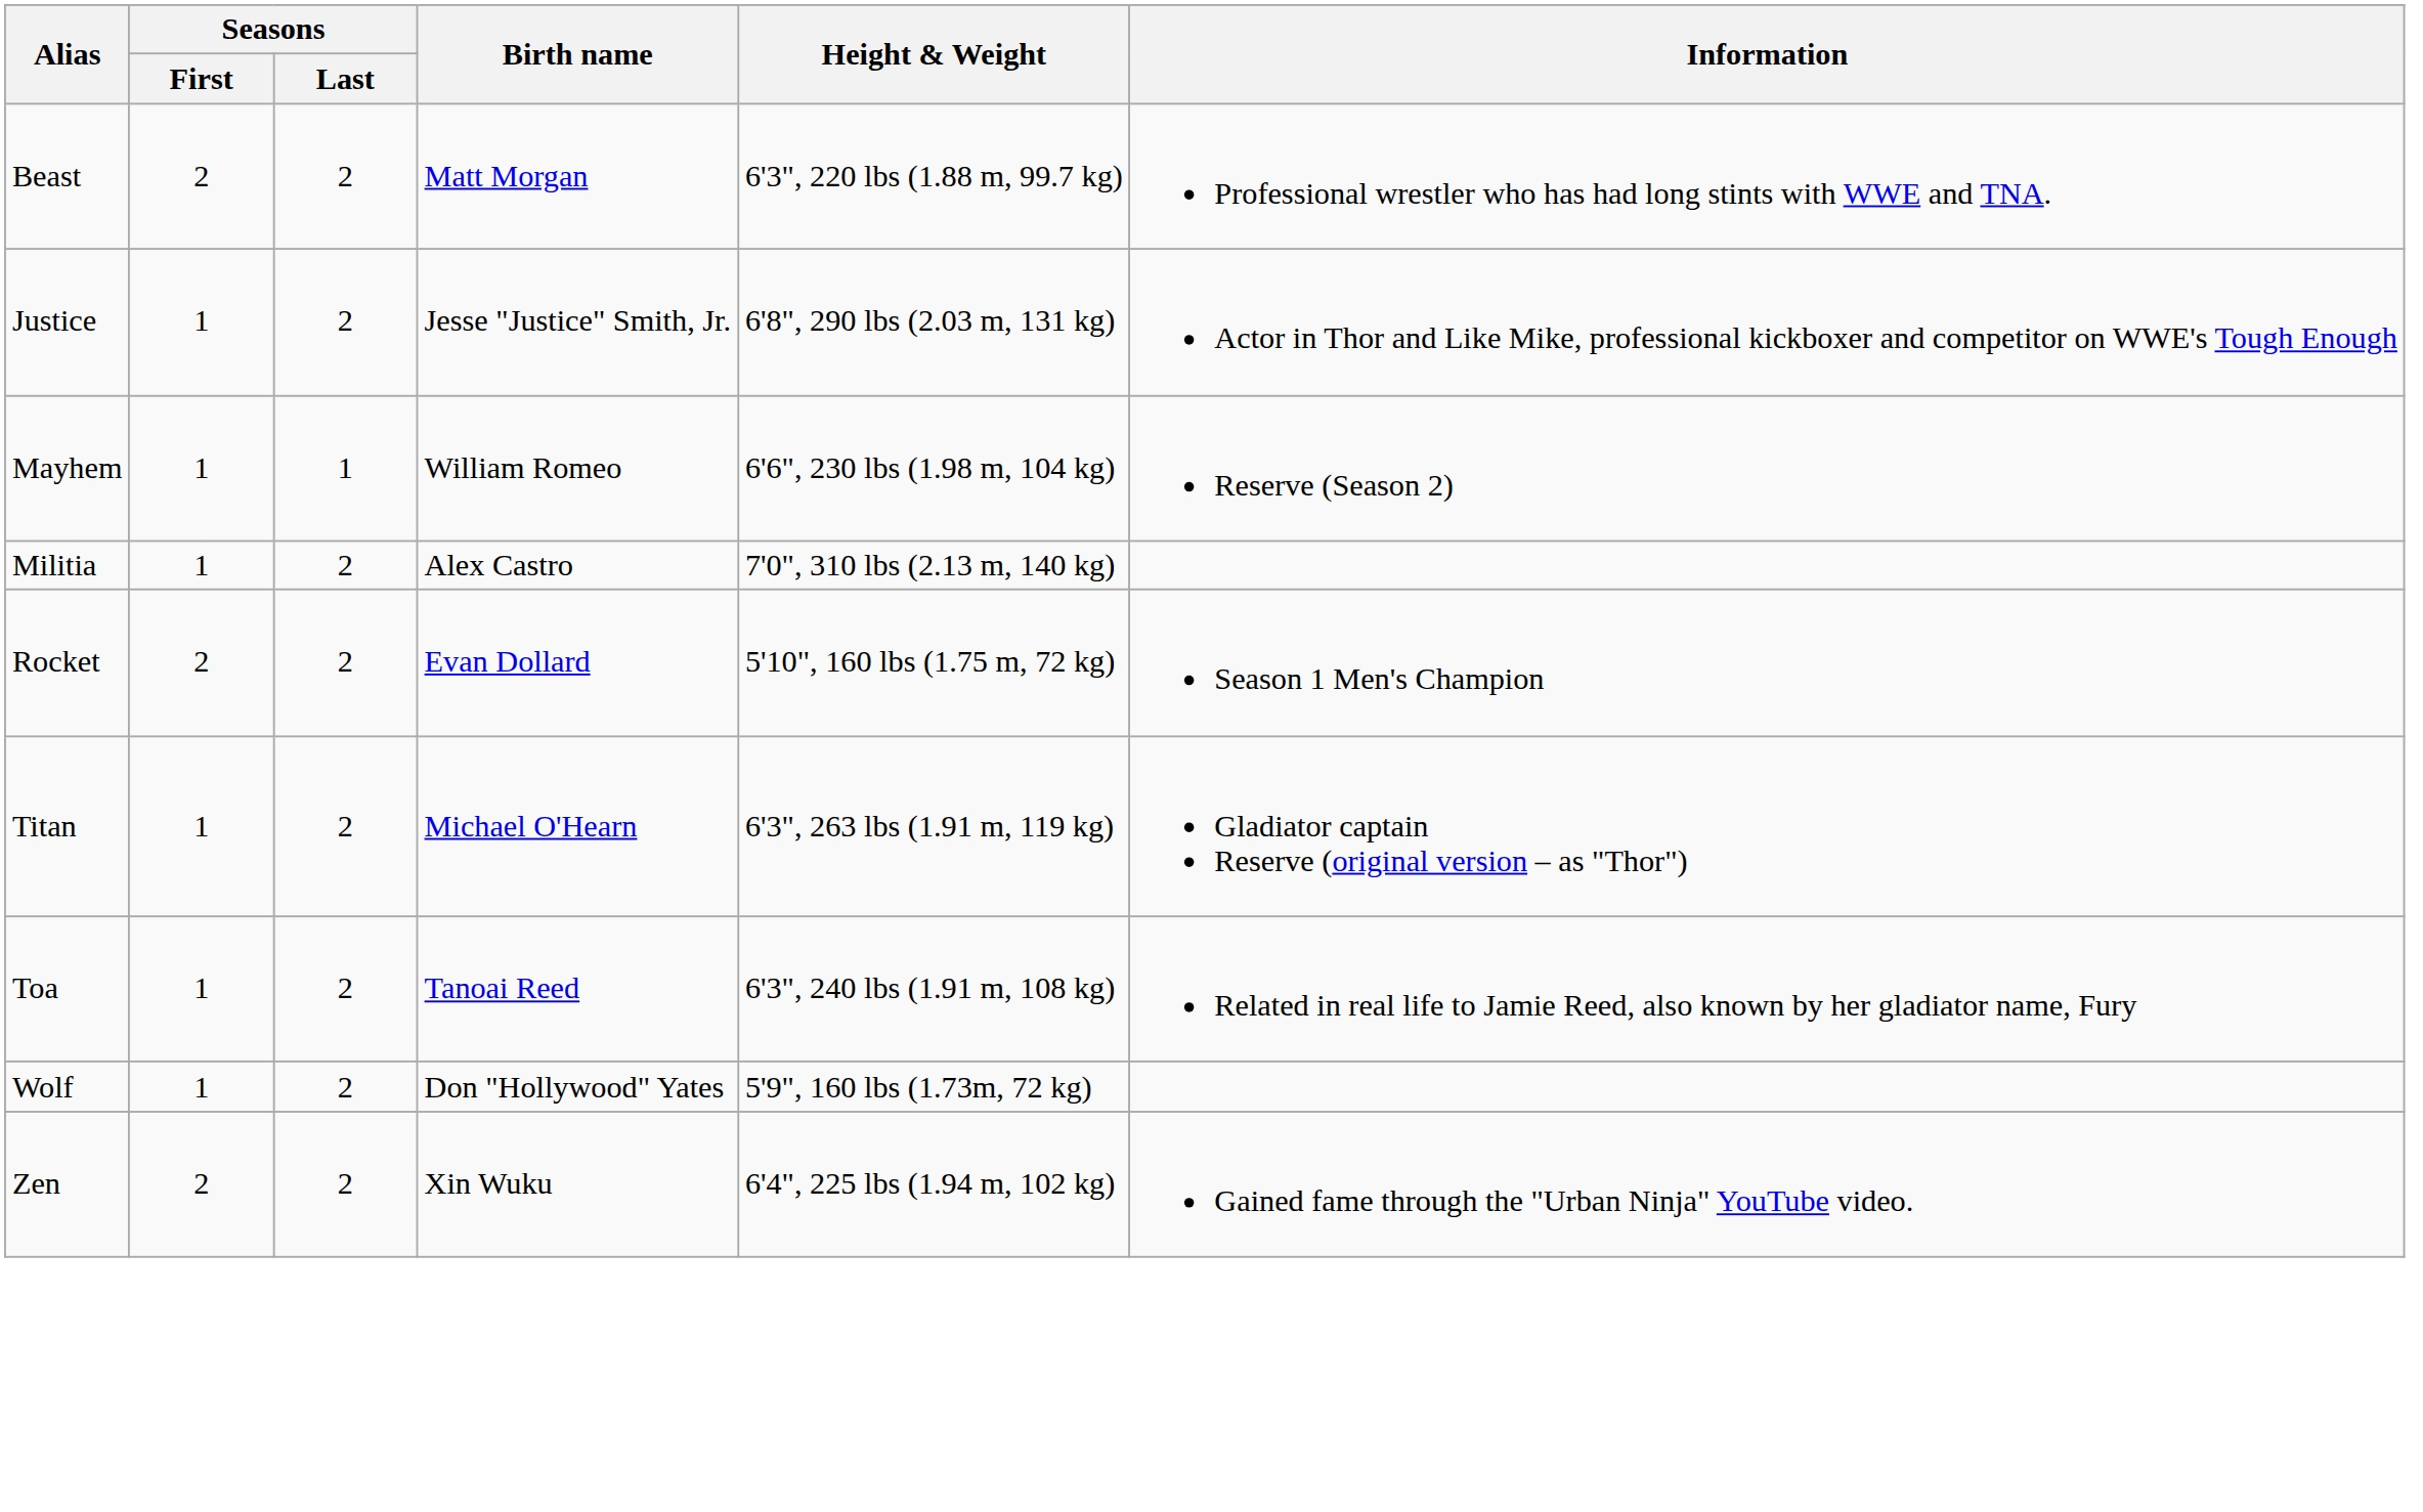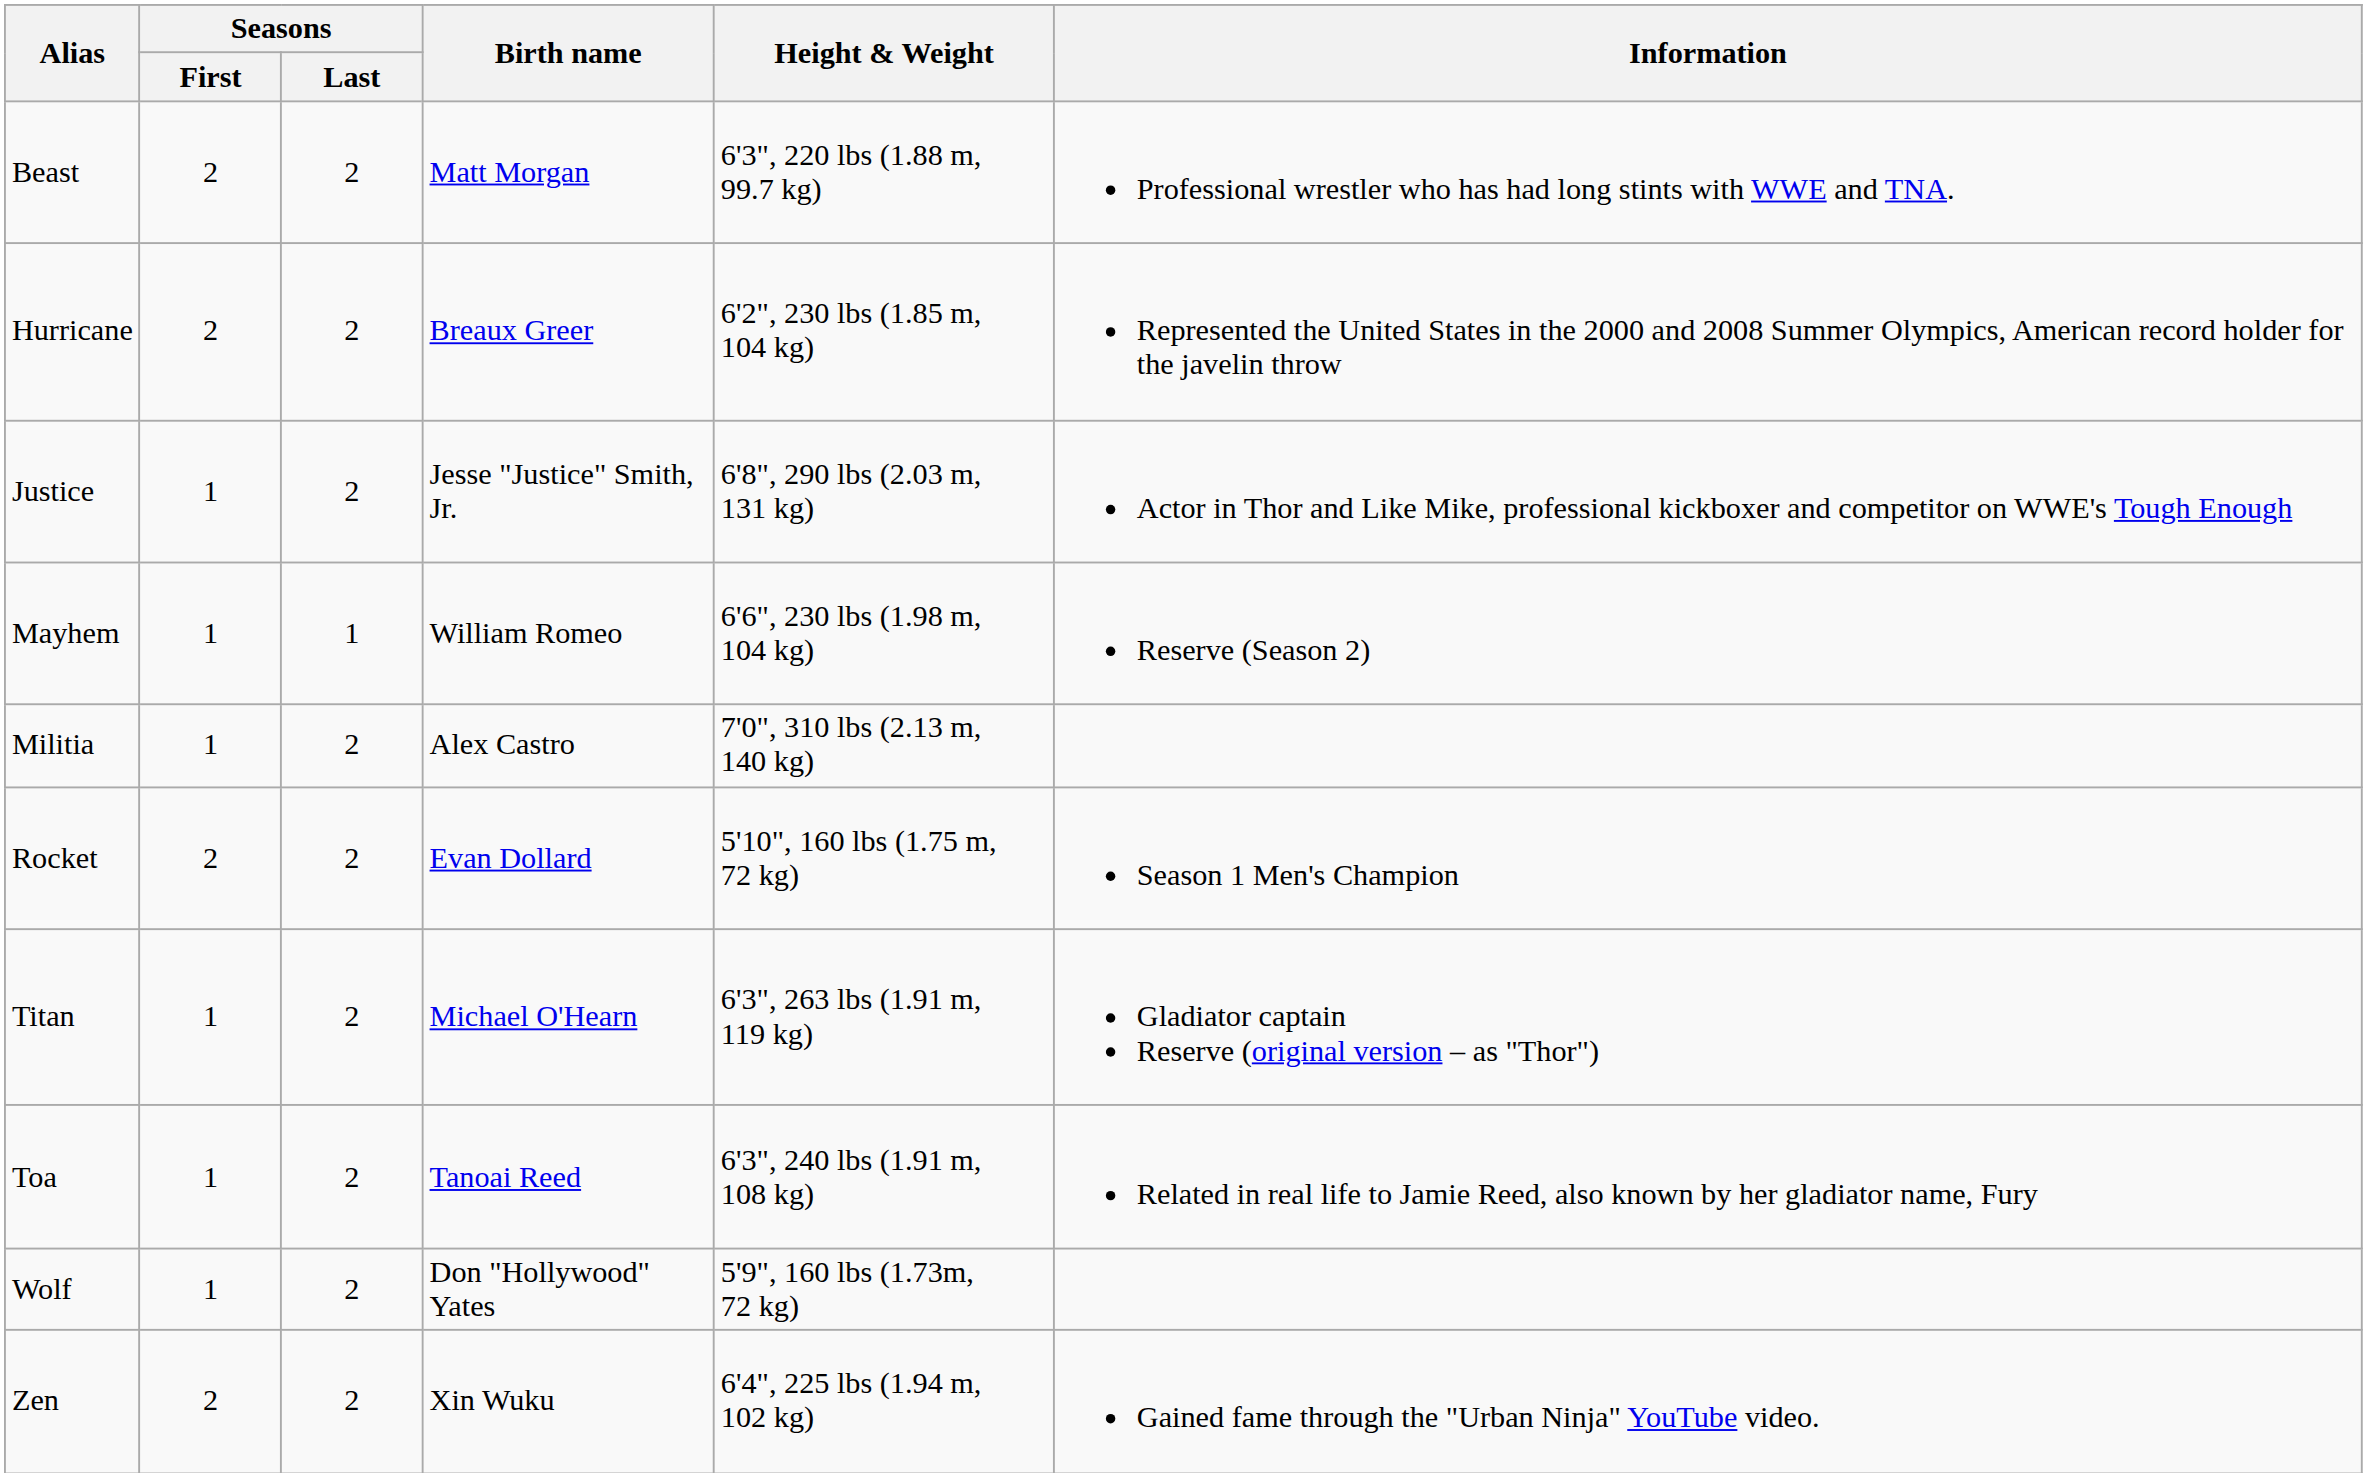 <table class="wikitable">
 <tr>
 <th rowspan="2">Alias</th>
 <th colspan="2">Seasons</th>
 <th rowspan="2">Birth name</th>
 <th rowspan="2">Height & Weight</th>
 <th rowspan="2">Information</th>
 </tr>
 <tr>
 <th width="6%">First</th>
 <th width="6%">Last</th>
 </tr>
 <tr>
 <td>Beast</td>
 <td align="center">2</td>
 <td align="center">2</td>
 <td><a href='#'>Matt Morgan</a></td>
 <td>6'3", 220 lbs (1.88 m, 99.7 kg)</td>
 <td><br><ul><li>Professional wrestler who has had long stints with <a href='#'>WWE</a> and <a href='#'>TNA</a>.</li></ul></td>
+</tr>
+<tr>
+<td>Hurricane</td>
+<td align="center">2</td>
+<td align="center">2</td>
+<td><a href='#'>Breaux Greer</a></td>
+<td>6'2", 230 lbs (1.85 m, 104 kg)</td>
+<td><br><ul><li>Represented the United States in the 2000 and 2008 Summer Olympics, American record holder for the javelin throw</li></ul></td>
 </tr>
 <tr>
 <td>Justice</td>
 <td align="center">1</td>
 <td align="center">2</td>
 <td>Jesse "Justice" Smith, Jr.</td>
 <td>6'8", 290 lbs (2.03 m, 131 kg)</td>
 <td><br><ul><li>Actor in Thor and Like Mike, professional kickboxer and competitor on WWE's <a href='#'>Tough Enough</a></li></ul></td>
 </tr>
 <tr>
 <td>Mayhem</td>
 <td align="center">1</td>
 <td align="center">1</td>
 <td>William Romeo</td>
 <td>6'6", 230 lbs (1.98 m, 104 kg)</td>
 <td><br><ul><li>Reserve (Season 2)</li></ul></td>
 </tr>
 <tr>
 <td>Militia</td>
 <td align="center">1</td>
 <td align="center">2</td>
 <td>Alex Castro</td>
 <td>7'0", 310 lbs (2.13 m, 140 kg)</td>
 <td></td>
 </tr>
 <tr>
 <td>Rocket</td>
 <td align="center">2</td>
 <td align="center">2</td>
 <td><a href='#'>Evan Dollard</a></td>
 <td>5'10", 160 lbs (1.75 m, 72 kg)</td>
 <td><br><ul><li>Season 1 Men's Champion</li></ul></td>
 </tr>
 <tr>
 <td>Titan</td>
 <td align="center">1</td>
 <td align="center">2</td>
 <td><a href='#'>Michael O'Hearn</a></td>
 <td>6'3", 263 lbs (1.91 m, 119 kg)</td>
 <td><br><ul><li>Gladiator captain</li><li>Reserve (<a href='#'>original version</a> – as "Thor")</li></ul></td>
 </tr>
 <tr>
 <td>Toa</td>
 <td align="center">1</td>
 <td align="center">2</td>
 <td><a href='#'>Tanoai Reed</a></td>
 <td>6'3", 240 lbs (1.91 m, 108 kg)</td>
 <td><br><ul><li>Related in real life to Jamie Reed, also known by her gladiator name, Fury</li></ul></td>
 </tr>
 <tr>
 <td>Wolf</td>
 <td align="center">1</td>
 <td align="center">2</td>
 <td>Don "Hollywood" Yates</td>
 <td>5'9", 160 lbs (1.73m, 72 kg)</td>
 <td></td>
 </tr>
 <tr>
 <td>Zen</td>
 <td align="center">2</td>
 <td align="center">2</td>
 <td>Xin Wuku</td>
 <td>6'4", 225 lbs (1.94 m, 102 kg)</td>
 <td><br><ul><li>Gained fame through the "Urban Ninja" <a href='#'>YouTube</a> video.</li></ul></td>
 </tr>
 </table>
